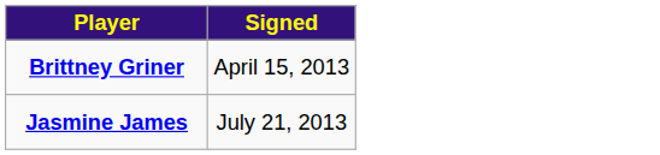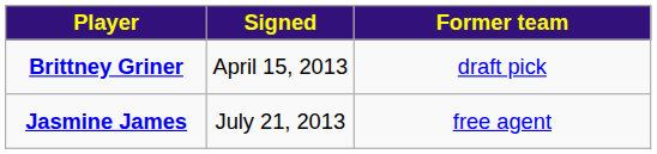 <table class="wikitable" style="text-align: center">
 <tr align="center" bgcolor="#dddddd">
 <td style="background:#32127A;color:#FFFF00; width:140px"><strong>Player</strong></td>
 <td style="background:#32127A;color:#FFFF00; width:100px"><strong>Signed</strong></td>
+<td style="background:#32127A;color:#FFFF00; width:210px"><strong>Former team</strong></td>
 </tr>
 <tr style="height:40px">
 <td><strong><a href='#'>Brittney Griner</a></strong></td>
 <td>April 15, 2013</td>
+<td><a href='#'>draft pick</a></td>
 </tr>
 <tr style="height:40px">
 <td><strong><a href='#'>Jasmine James</a></strong></td>
 <td>July 21, 2013</td>
+<td><a href='#'>free agent</a></td>
 </tr>
 </table>
